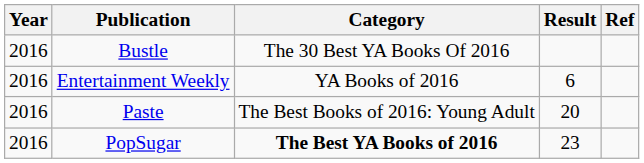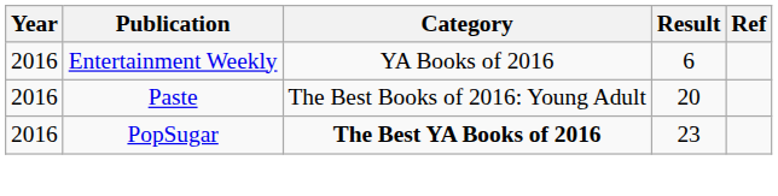 <table class="wikitable sortable" style="text-align:center;">
 <tr>
 <th>Year</th>
 <th>Publication</th>
 <th>Category</th>
 <th>Result</th>
 <th>Ref</th>
-</tr>
-<tr>
-<td>2016</td>
-<td><a href='#'>Bustle</a></td>
-<td>The 30 Best YA Books Of 2016</td>
-<td></td>
-<td></td>
 </tr>
 <tr>
 <td>2016</td>
 <td><a href='#'>Entertainment Weekly</a></td>
 <td>YA Books of 2016</td>
 <td>6</td>
 <td></td>
 </tr>
 <tr>
 <td>2016</td>
 <td><a href='#'>Paste</a></td>
 <td>The Best Books of 2016: Young Adult</td>
 <td>20</td>
 <td></td>
 </tr>
 <tr>
 <td>2016</td>
 <td><a href='#'>PopSugar</a></td>
 <td><strong>The Best YA Books of 2016</strong></td>
 <td>23</td>
 <td></td>
 </tr>
 </table>
